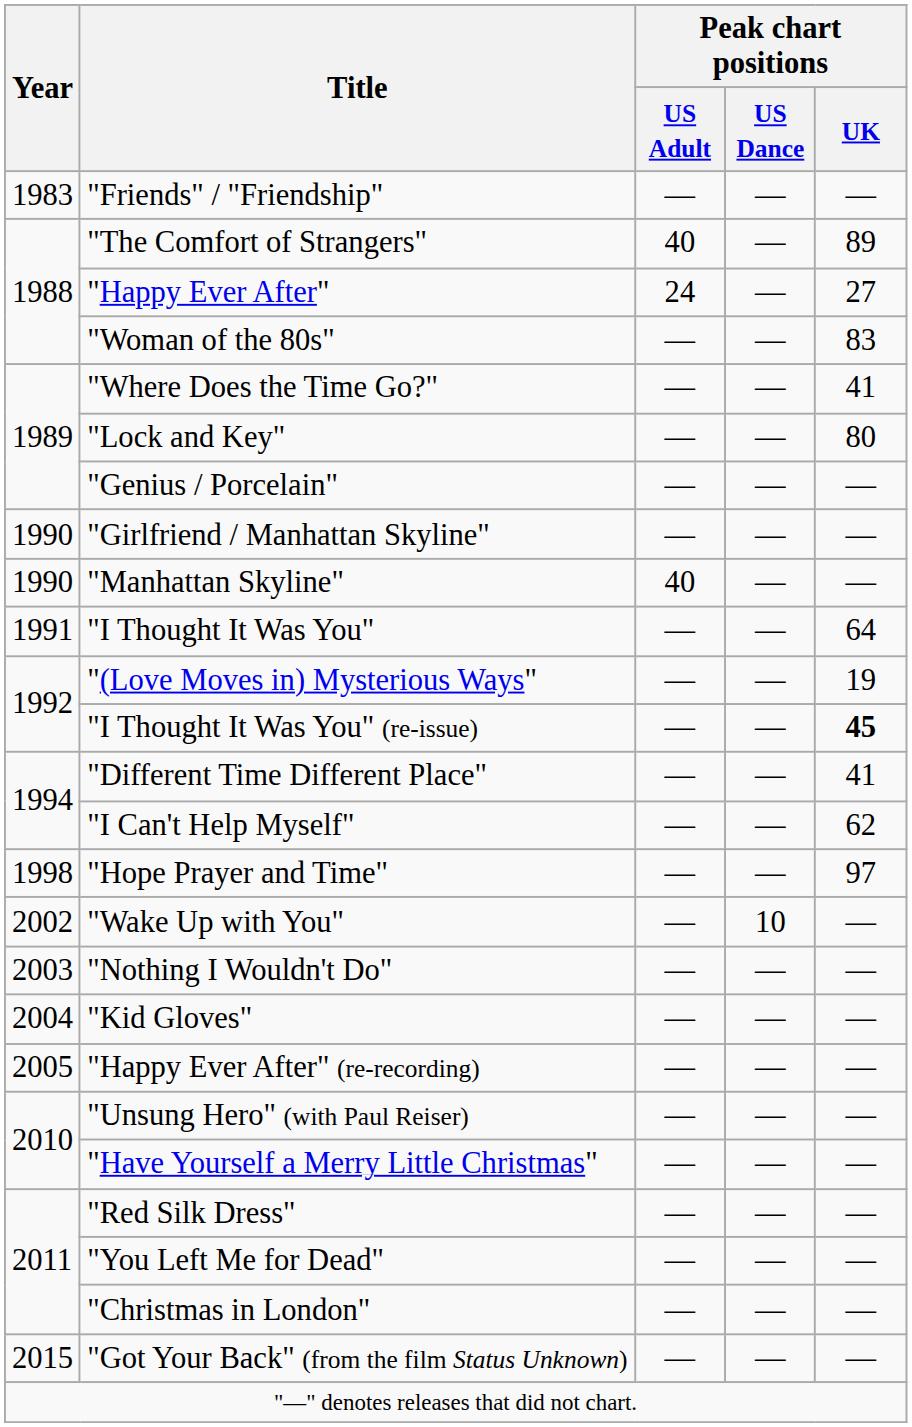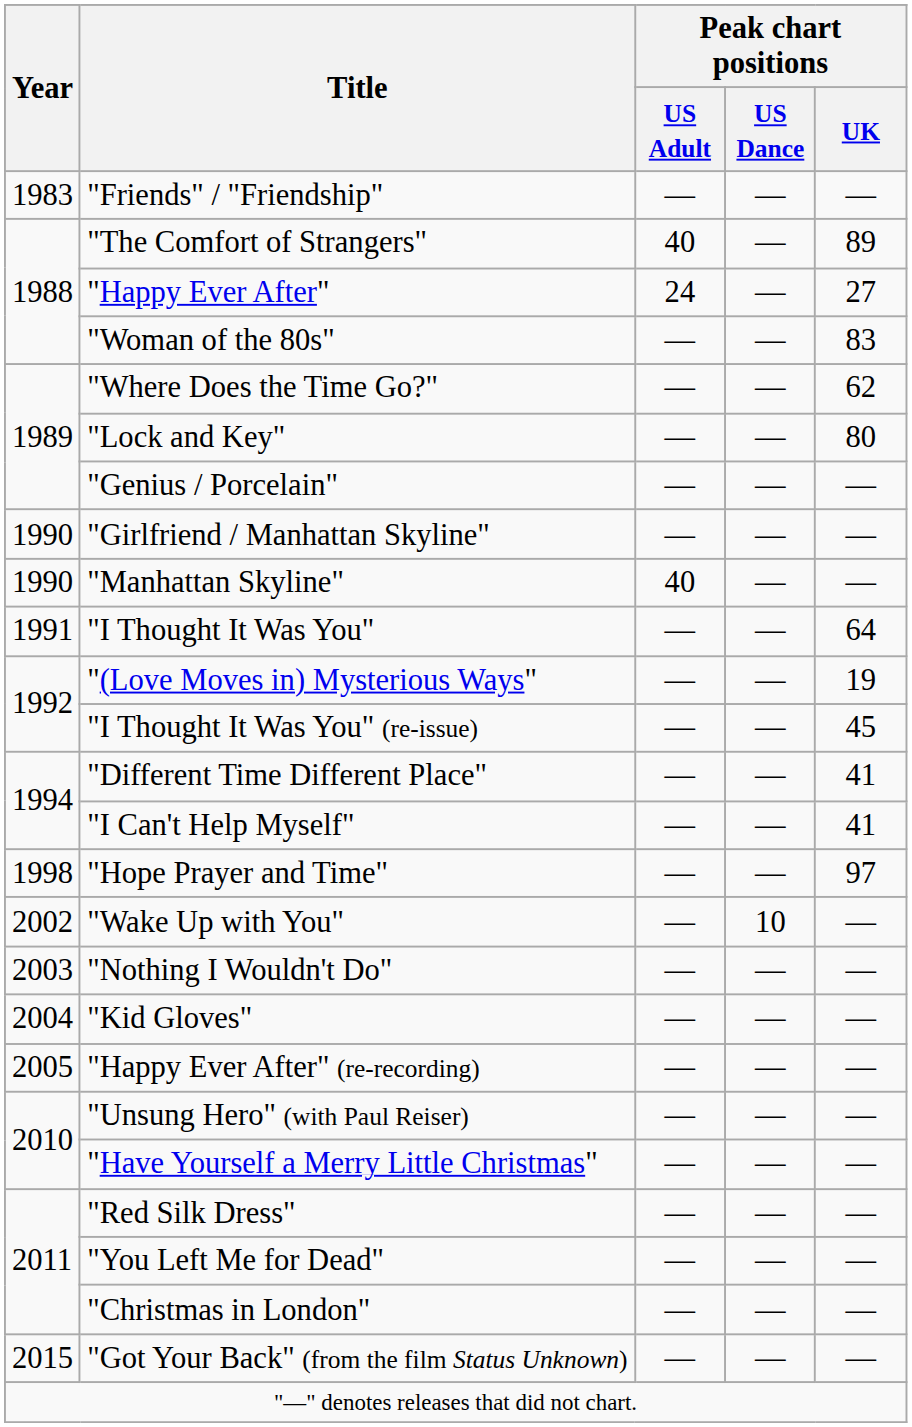 <table class="wikitable">
 <tr>
 <th rowspan="2">Year</th>
 <th rowspan="2">Title</th>
 <th colspan="3">Peak chart positions</th>
 </tr>
 <tr>
 <th style="width:40px;"><small><a href='#'>US Adult</a></small><br></th>
 <th style="width:40px;"><small><a href='#'>US Dance</a></small><br></th>
 <th style="width:40px;"><small><a href='#'>UK</a></small><br></th>
 </tr>
 <tr>
 <td>1983</td>
 <td>"Friends" / "Friendship"</td>
 <td align=center>—</td>
 <td align=center>—</td>
 <td align=center>—</td>
 </tr>
 <tr>
 <td rowspan="3">1988</td>
 <td>"The Comfort of Strangers"</td>
 <td align=center>40</td>
 <td align=center>—</td>
 <td align=center>89</td>
 </tr>
 <tr>
 <td>"<a href='#'>Happy Ever After</a>"</td>
 <td align=center>24</td>
 <td align=center>—</td>
 <td align=center>27</td>
 </tr>
 <tr>
 <td>"Woman of the 80s"</td>
 <td align=center>—</td>
 <td align=center>—</td>
 <td align=center>83</td>
 </tr>
 <tr>
 <td rowspan="3">1989</td>
 <td>"Where Does the Time Go?"</td>
 <td align=center>—</td>
 <td align=center>—</td>
-<td align=center>41</td>
+<td align=center>62</td>
 </tr>
 <tr>
 <td>"Lock and Key"</td>
 <td align=center>—</td>
 <td align=center>—</td>
 <td align=center>80</td>
 </tr>
 <tr>
 <td>"Genius / Porcelain"</td>
 <td align=center>—</td>
 <td align=center>—</td>
 <td align=center>—</td>
 </tr>
 <tr>
 <td>1990</td>
 <td>"Girlfriend / Manhattan Skyline"</td>
 <td align=center>—</td>
 <td align=center>—</td>
 <td align=center>—</td>
 </tr>
 <tr>
 <td>1990</td>
 <td>"Manhattan Skyline"</td>
 <td align=center>40</td>
 <td align=center>—</td>
 <td align=center>—</td>
 </tr>
 <tr>
 <td>1991</td>
 <td>"I Thought It Was You"</td>
 <td align=center>—</td>
 <td align=center>—</td>
 <td align=center>64</td>
 </tr>
 <tr>
 <td rowspan="2">1992</td>
 <td>"<a href='#'>(Love Moves in) Mysterious Ways</a>"</td>
 <td align=center>—</td>
 <td align=center>—</td>
 <td align=center>19</td>
 </tr>
 <tr>
 <td>"I Thought It Was You" <small>(re-issue)</small></td>
 <td align=center>—</td>
 <td align=center>—</td>
-<td align=center><strong>45</strong></td>
+<td align=center>45</td>
 </tr>
 <tr>
 <td rowspan="2">1994</td>
 <td>"Different Time Different Place"</td>
 <td align=center>—</td>
 <td align=center>—</td>
 <td align=center>41</td>
 </tr>
 <tr>
 <td>"I Can't Help Myself"</td>
 <td align=center>—</td>
 <td align=center>—</td>
-<td align=center>62</td>
+<td align=center>41</td>
 </tr>
 <tr>
 <td>1998</td>
 <td>"Hope Prayer and Time"</td>
 <td align=center>—</td>
 <td align=center>—</td>
 <td align=center>97</td>
 </tr>
 <tr>
 <td>2002</td>
 <td>"Wake Up with You"</td>
 <td align=center>—</td>
 <td align=center>10</td>
 <td align=center>—</td>
 </tr>
 <tr>
 <td>2003</td>
 <td>"Nothing I Wouldn't Do"</td>
 <td align=center>—</td>
 <td align=center>—</td>
 <td align=center>—</td>
 </tr>
 <tr>
 <td>2004</td>
 <td>"Kid Gloves"</td>
 <td align=center>—</td>
 <td align=center>—</td>
 <td align=center>—</td>
 </tr>
 <tr>
 <td>2005</td>
 <td>"Happy Ever After" <small>(re-recording)</small></td>
 <td align=center>—</td>
 <td align=center>—</td>
 <td align=center>—</td>
 </tr>
 <tr>
 <td rowspan="2">2010</td>
 <td>"Unsung Hero" <small>(with Paul Reiser)</small></td>
 <td align=center>—</td>
 <td align=center>—</td>
 <td align=center>—</td>
 </tr>
 <tr>
 <td>"<a href='#'>Have Yourself a Merry Little Christmas</a>"</td>
 <td align=center>—</td>
 <td align=center>—</td>
 <td align=center>—</td>
 </tr>
 <tr>
 <td rowspan="3">2011</td>
 <td>"Red Silk Dress"</td>
 <td align=center>—</td>
 <td align=center>—</td>
 <td align=center>—</td>
 </tr>
 <tr>
 <td>"You Left Me for Dead"</td>
 <td align=center>—</td>
 <td align=center>—</td>
 <td align=center>—</td>
 </tr>
 <tr>
 <td>"Christmas in London"</td>
 <td align=center>—</td>
 <td align=center>—</td>
 <td align=center>—</td>
 </tr>
 <tr>
 <td>2015</td>
 <td>"Got Your Back" <small>(from the film <em>Status Unknown</em>)</small></td>
 <td align=center>—</td>
 <td align=center>—</td>
 <td align=center>—</td>
 </tr>
 <tr>
 <td colspan="6" style="text-align:center; font-size:9pt;">"—" denotes releases that did not chart.</td>
 </tr>
 </table>
